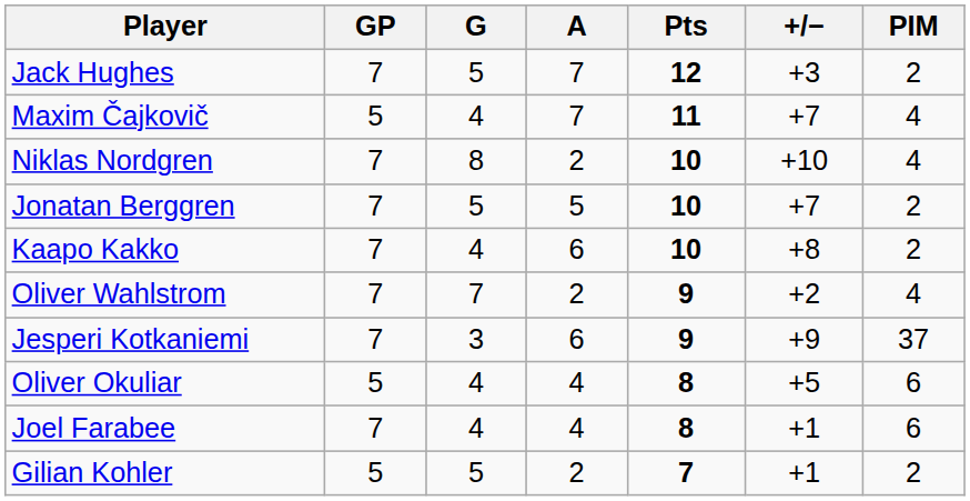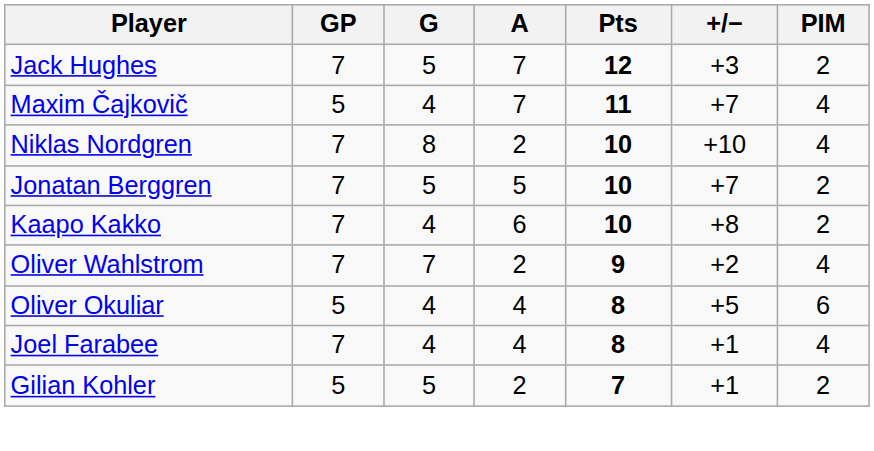 <table class="wikitable sortable" style="text-align:center;">
 <tr>
 <th width="175px">Player</th>
 <th width="50px">GP</th>
 <th width="50px">G</th>
 <th width="50px">A</th>
 <th width="60px">Pts</th>
 <th width="60px">+/−</th>
 <th width="50px">PIM</th>
 </tr>
 <tr>
 <td style="text-align:left;"> <a href='#'>Jack Hughes</a></td>
 <td>7</td>
 <td>5</td>
 <td>7</td>
 <td><strong>12</strong></td>
 <td>+3</td>
 <td>2</td>
 </tr>
 <tr>
 <td style="text-align:left;"> <a href='#'>Maxim Čajkovič</a></td>
 <td>5</td>
 <td>4</td>
 <td>7</td>
 <td><strong>11</strong></td>
 <td>+7</td>
 <td>4</td>
 </tr>
 <tr>
 <td style="text-align:left;"> <a href='#'>Niklas Nordgren</a></td>
 <td>7</td>
 <td>8</td>
 <td>2</td>
 <td><strong>10</strong></td>
 <td>+10</td>
 <td>4</td>
 </tr>
 <tr>
 <td style="text-align:left;"> <a href='#'>Jonatan Berggren</a></td>
 <td>7</td>
 <td>5</td>
 <td>5</td>
 <td><strong>10</strong></td>
 <td>+7</td>
 <td>2</td>
 </tr>
 <tr>
 <td style="text-align:left;"> <a href='#'>Kaapo Kakko</a></td>
 <td>7</td>
 <td>4</td>
 <td>6</td>
 <td><strong>10</strong></td>
 <td>+8</td>
 <td>2</td>
 </tr>
 <tr>
 <td style="text-align:left;"> <a href='#'>Oliver Wahlstrom</a></td>
 <td>7</td>
 <td>7</td>
 <td>2</td>
 <td><strong>9</strong></td>
 <td>+2</td>
 <td>4</td>
 </tr>
 <tr>
-<td style="text-align:left;"> <a href='#'>Jesperi Kotkaniemi</a></td>
-<td>7</td>
-<td>3</td>
-<td>6</td>
-<td><strong>9</strong></td>
-<td>+9</td>
-<td>37</td>
-</tr>
-<tr>
 <td style="text-align:left;"> <a href='#'>Oliver Okuliar</a></td>
 <td>5</td>
 <td>4</td>
 <td>4</td>
 <td><strong>8</strong></td>
 <td>+5</td>
 <td>6</td>
 </tr>
 <tr>
 <td style="text-align:left;"> <a href='#'>Joel Farabee</a></td>
 <td>7</td>
 <td>4</td>
 <td>4</td>
 <td><strong>8</strong></td>
 <td>+1</td>
-<td>6</td>
+<td>4</td>
 </tr>
 <tr>
 <td style="text-align:left;"> <a href='#'>Gilian Kohler</a></td>
 <td>5</td>
 <td>5</td>
 <td>2</td>
 <td><strong>7</strong></td>
 <td>+1</td>
 <td>2</td>
 </tr>
 </table>
